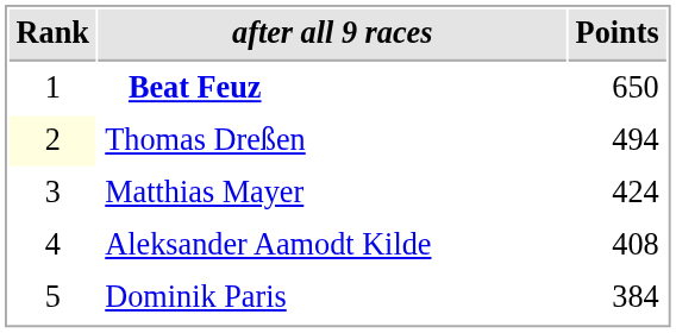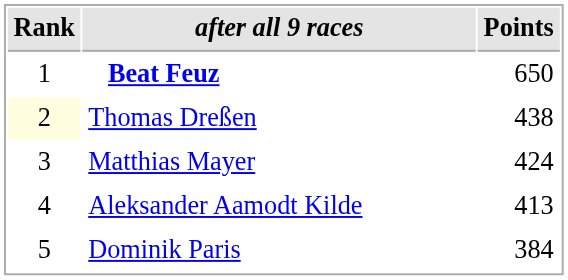 <table cellspacing="1" cellpadding="3" style="border:1px solid #aaa; font-size:86%;">
 <tr style="background:#e4e4e4;">
 <th style="border-bottom:1px solid #aaa; width:10px;">Rank</th>
 <th style="border-bottom:1px solid #aaa; width:200px; white-space:nowrap;"><em>after all 9 races</em></th>
 <th style="border-bottom:1px solid #aaa; width:20px;">Points</th>
 </tr>
 <tr>
 <td style="text-align:center;">1</td>
 <td><strong>   <a href='#'>Beat Feuz</a></strong></td>
 <td align="right">650</td>
 </tr>
 <tr>
 <td style="background: lightyellow; text-align:center;">2</td>
 <td> <a href='#'>Thomas Dreßen</a></td>
-<td align="right">494</td>
+<td align="right">438</td>
 </tr>
 <tr>
 <td style="text-align:center;">3</td>
 <td> <a href='#'>Matthias Mayer</a></td>
 <td align="right">424</td>
 </tr>
 <tr>
 <td style="text-align:center;">4</td>
 <td> <a href='#'>Aleksander Aamodt Kilde</a></td>
-<td align="right">408</td>
+<td align="right">413</td>
 </tr>
 <tr>
 <td style="text-align:center;">5</td>
 <td> <a href='#'>Dominik Paris</a></td>
 <td align="right">384</td>
 </tr>
 </table>
